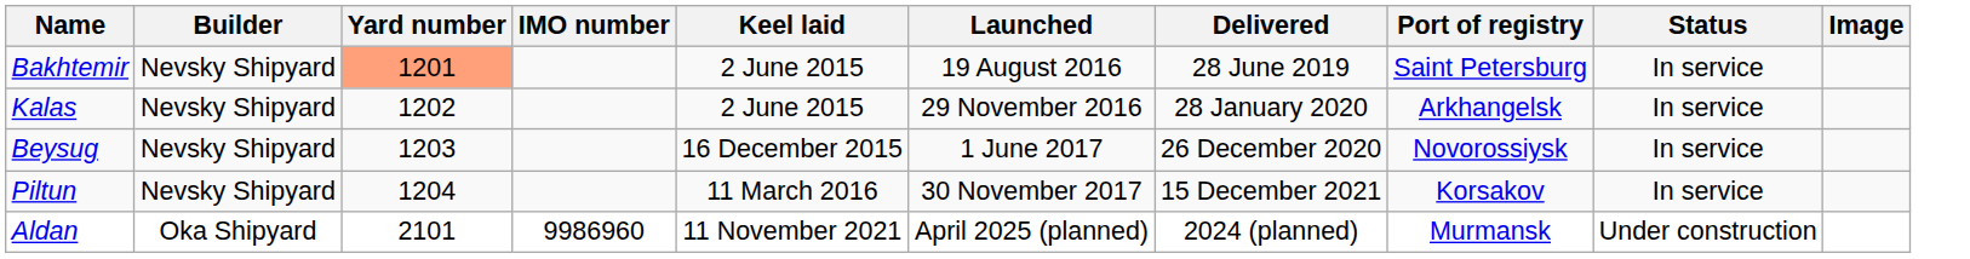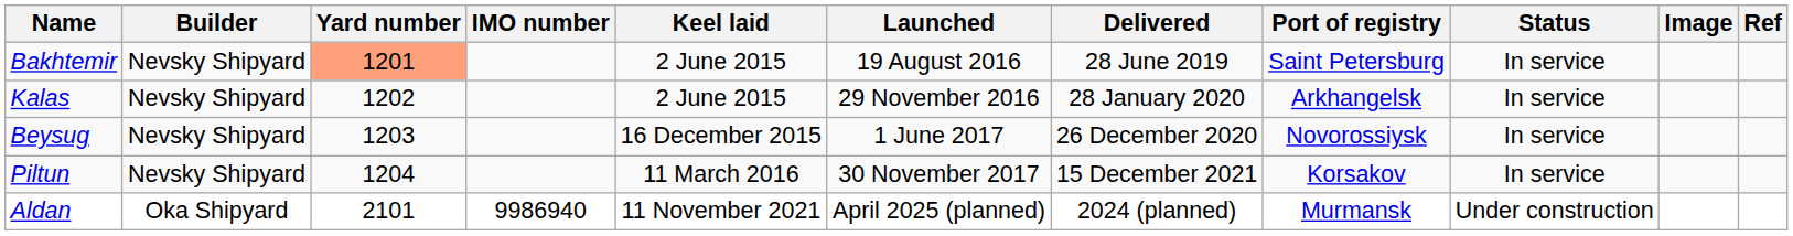 <table class="wikitable">
 <tr>
 <th>Name</th>
 <th align="center">Builder</th>
 <th align="center">Yard number</th>
 <th align="center">IMO number</th>
 <th align="center">Keel laid</th>
 <th align="center">Launched</th>
 <th align="center">Delivered</th>
 <th align="center">Port of registry</th>
 <th align="center">Status</th>
 <th align="center">Image</th>
+<th align="center">Ref</th>
 </tr>
 <tr>
 <td><em><a href='#'>Bakhtemir</a></em></td>
 <td align="center">Nevsky Shipyard</td>
 <td align="center" style="background: lightsalmon;">1201</td>
 <td align="center"></td>
 <td align="center">2 June 2015</td>
 <td align="center">19 August 2016</td>
 <td align="center">28 June 2019</td>
 <td align="center"><a href='#'>Saint Petersburg</a></td>
 <td align="center">In service</td>
+<td align="center"></td>
 <td align="center"></td>
 </tr>
 <tr>
 <td><em><a href='#'>Kalas</a></em></td>
 <td align="center">Nevsky Shipyard</td>
 <td align="center">1202</td>
 <td align="center"></td>
 <td align="center">2 June 2015</td>
 <td align="center">29 November 2016</td>
 <td align="center">28 January 2020</td>
 <td align="center"><a href='#'>Arkhangelsk</a></td>
 <td align="center">In service</td>
 <td align="center"></td>
+<td align="center"></td>
 </tr>
 <tr>
 <td><em><a href='#'>Beysug</a></em></td>
 <td align="center">Nevsky Shipyard</td>
 <td align="center">1203</td>
 <td align="center"></td>
 <td align="center">16 December 2015</td>
 <td align="center">1 June 2017</td>
 <td align="center">26 December 2020</td>
 <td align="center"><a href='#'>Novorossiysk</a></td>
 <td align="center">In service</td>
+<td align="center"></td>
 <td align="center"></td>
 </tr>
 <tr>
 <td><em><a href='#'>Piltun</a></em></td>
 <td align="center">Nevsky Shipyard</td>
 <td align="center">1204</td>
 <td align="center"></td>
 <td align="center">11 March 2016</td>
 <td align="center">30 November 2017</td>
 <td align="center">15 December 2021</td>
 <td align="center"><a href='#'>Korsakov</a></td>
 <td align="center">In service</td>
 <td align="center"></td>
+<td align="center"></td>
 </tr>
 <tr style="background:#FFFFFF;">
 <td><em><a href='#'>Aldan</a></em></td>
 <td align="center">Oka Shipyard</td>
 <td align="center">2101</td>
-<td align="center">9986960</td>
+<td align="center">9986940</td>
 <td align="center">11 November 2021</td>
 <td align="center">April 2025 (planned)</td>
 <td align="center">2024 (planned)</td>
 <td align="center"><a href='#'>Murmansk</a></td>
 <td align="center">Under construction</td>
 <td align="center"></td>
+<td align="center"></td>
 </tr>
 </table>
